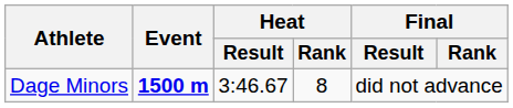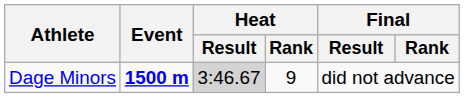 <table class="wikitable" style="font-size:90%; text-align:center">
 <tr>
 <th rowspan=2>Athlete</th>
 <th rowspan=2>Event</th>
 <th colspan=2>Heat</th>
 <th colspan=2>Final</th>
 </tr>
 <tr style="font-size:95%">
 <th>Result</th>
 <th>Rank</th>
 <th>Result</th>
 <th>Rank</th>
 </tr>
 <tr>
 <td align=left><a href='#'>Dage Minors</a></td>
 <td align=left rowspan=1><strong><a href='#'>1500 m</a></strong></td>
-<td>3:46.67</td>
-<td>8</td>
+<td style="background: lightgrey;">3:46.67</td>
+<td>9</td>
 <td colspan=2>did not advance</td>
 </tr>
 </table>
